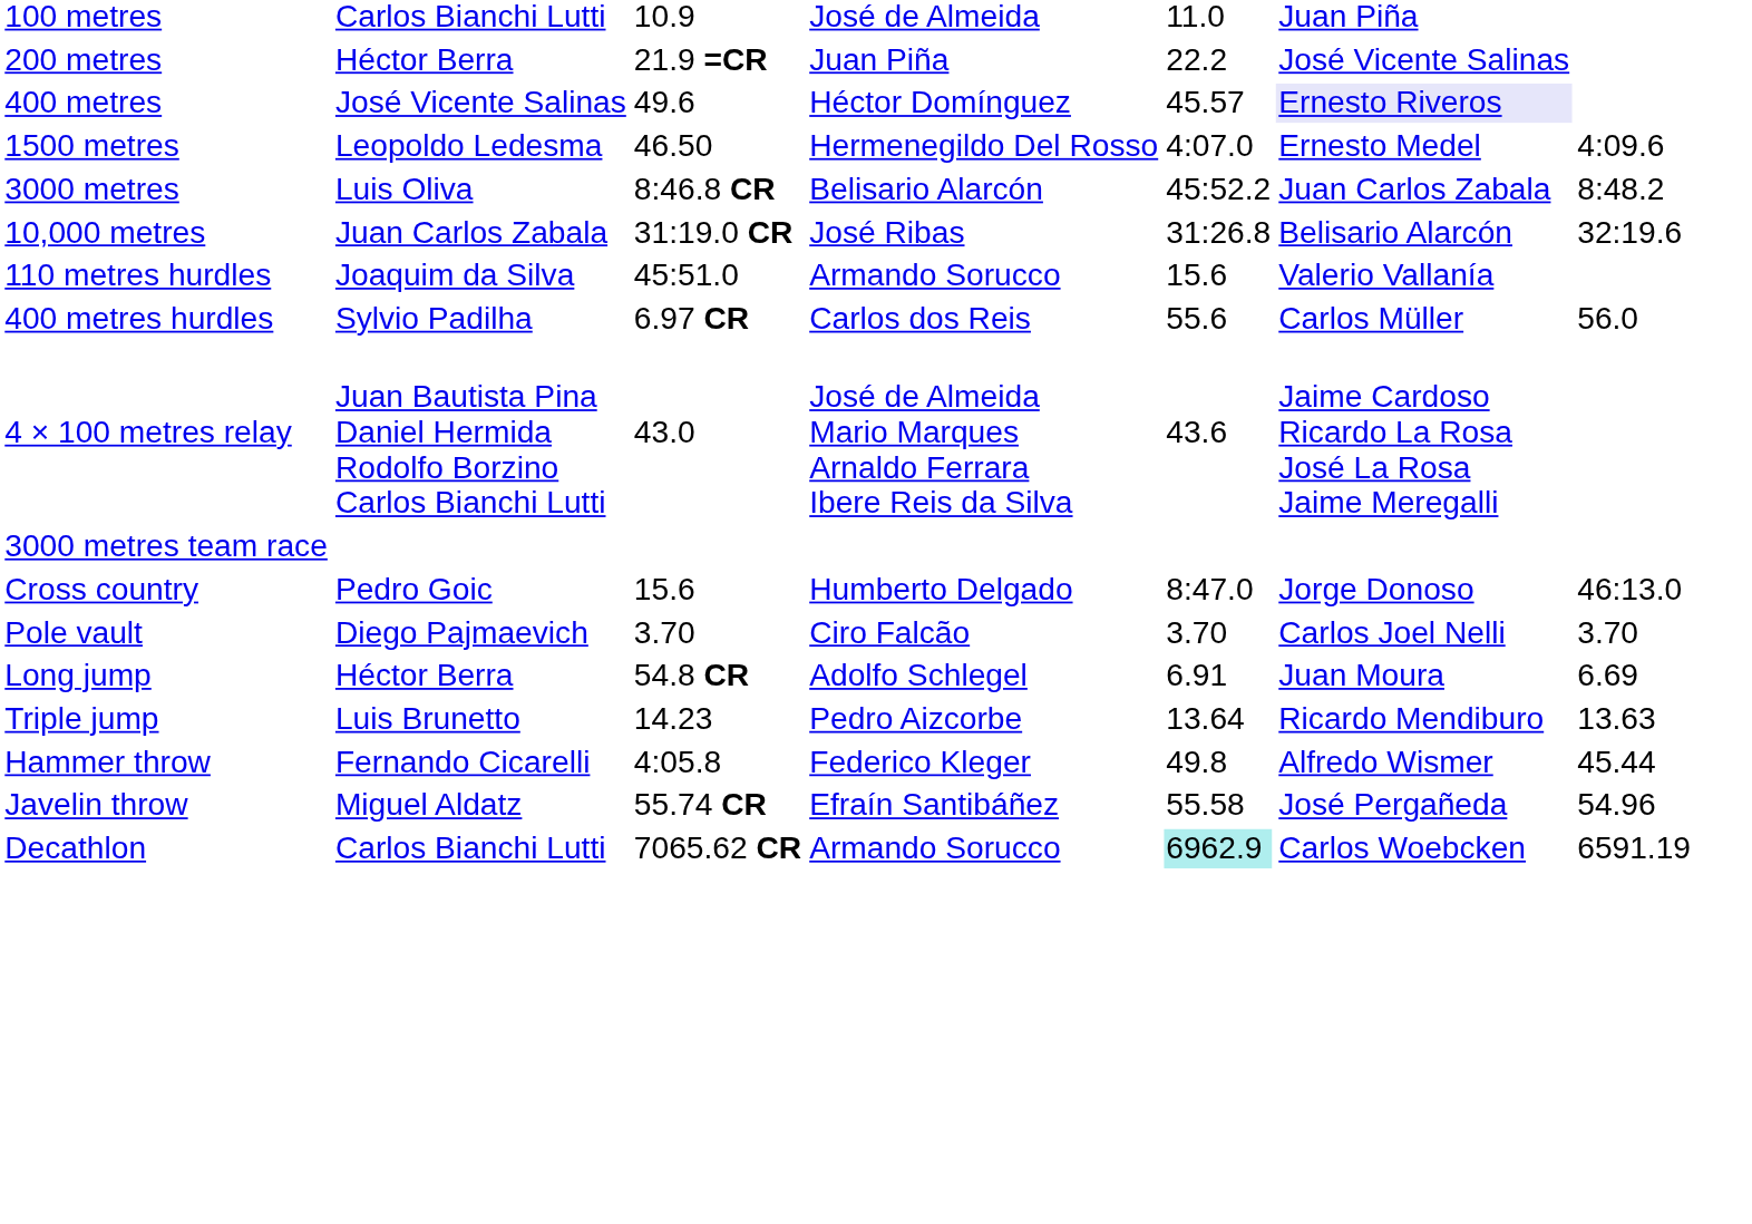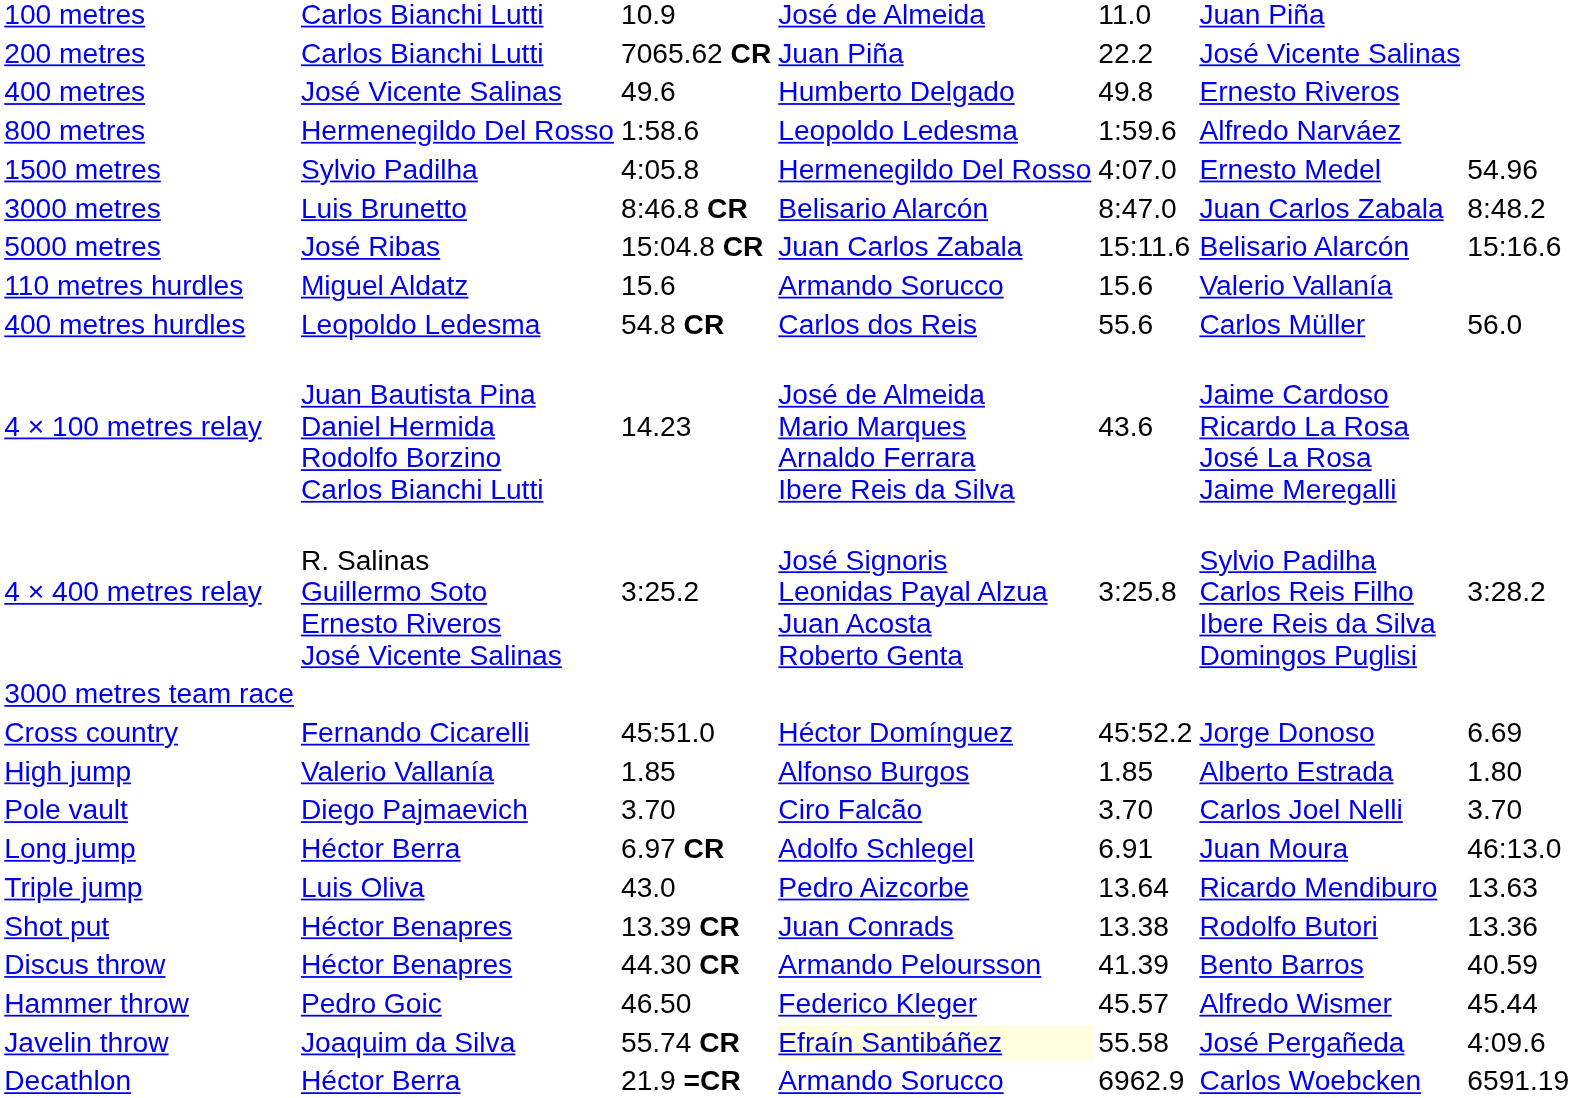 <table>
 <tr>
 <td><a href='#'>100 metres</a></td>
 <td><a href='#'>Carlos Bianchi Lutti</a><br> </td>
 <td>10.9</td>
 <td><a href='#'>José de Almeida</a><br> </td>
 <td>11.0</td>
 <td><a href='#'>Juan Piña</a><br> </td>
 <td></td>
 </tr>
 <tr>
 <td><a href='#'>200 metres</a></td>
-<td><a href='#'>Héctor Berra</a><br> </td>
-<td>21.9 <strong>=CR</strong></td>
+<td><a href='#'>Carlos Bianchi Lutti</a><br> </td>
+<td>7065.62 <strong>CR</strong></td>
 <td><a href='#'>Juan Piña</a><br> </td>
 <td>22.2</td>
 <td><a href='#'>José Vicente Salinas</a><br> </td>
 <td></td>
 </tr>
 <tr>
 <td><a href='#'>400 metres</a></td>
 <td><a href='#'>José Vicente Salinas</a><br> </td>
 <td>49.6</td>
-<td><a href='#'>Héctor Domínguez</a><br> </td>
-<td>45.57</td>
-<td style="background: lavender;"><a href='#'>Ernesto Riveros</a><br> </td>
+<td><a href='#'>Humberto Delgado</a><br> </td>
+<td>49.8</td>
+<td><a href='#'>Ernesto Riveros</a><br> </td>
+<td></td>
+</tr>
+<tr>
+<td><a href='#'>800 metres</a></td>
+<td><a href='#'>Hermenegildo Del Rosso</a><br> </td>
+<td>1:58.6</td>
+<td><a href='#'>Leopoldo Ledesma</a><br> </td>
+<td>1:59.6</td>
+<td><a href='#'>Alfredo Narváez</a><br> </td>
 <td></td>
 </tr>
 <tr>
 <td><a href='#'>1500 metres</a></td>
-<td><a href='#'>Leopoldo Ledesma</a><br> </td>
-<td>46.50</td>
+<td><a href='#'>Sylvio Padilha</a><br> </td>
+<td>4:05.8</td>
 <td><a href='#'>Hermenegildo Del Rosso</a><br> </td>
 <td>4:07.0</td>
 <td><a href='#'>Ernesto Medel</a><br> </td>
-<td>4:09.6</td>
+<td>54.96</td>
 </tr>
 <tr>
 <td><a href='#'>3000 metres</a></td>
-<td><a href='#'>Luis Oliva</a><br> </td>
+<td><a href='#'>Luis Brunetto</a><br> </td>
 <td>8:46.8 <strong>CR</strong></td>
 <td><a href='#'>Belisario Alarcón</a><br> </td>
-<td>45:52.2</td>
+<td>8:47.0</td>
 <td><a href='#'>Juan Carlos Zabala</a><br> </td>
 <td>8:48.2</td>
 </tr>
 <tr>
-<td><a href='#'>10,000 metres</a></td>
+<td><a href='#'>5000 metres</a></td>
+<td><a href='#'>José Ribas</a><br> </td>
+<td>15:04.8 <strong>CR</strong></td>
 <td><a href='#'>Juan Carlos Zabala</a><br> </td>
-<td>31:19.0 <strong>CR</strong></td>
-<td><a href='#'>José Ribas</a><br> </td>
-<td>31:26.8</td>
+<td>15:11.6</td>
 <td><a href='#'>Belisario Alarcón</a><br> </td>
-<td>32:19.6</td>
+<td>15:16.6</td>
 </tr>
 <tr>
 <td><a href='#'>110 metres hurdles</a></td>
-<td><a href='#'>Joaquim da Silva</a><br> </td>
-<td>45:51.0</td>
+<td><a href='#'>Miguel Aldatz</a><br> </td>
+<td>15.6</td>
 <td><a href='#'>Armando Sorucco</a><br> </td>
 <td>15.6</td>
 <td><a href='#'>Valerio Vallanía</a><br> </td>
 <td></td>
 </tr>
 <tr>
 <td><a href='#'>400 metres hurdles</a></td>
-<td><a href='#'>Sylvio Padilha</a><br> </td>
-<td>6.97 <strong>CR</strong></td>
+<td><a href='#'>Leopoldo Ledesma</a><br> </td>
+<td>54.8 <strong>CR</strong></td>
 <td><a href='#'>Carlos dos Reis</a><br> </td>
 <td>55.6</td>
 <td><a href='#'>Carlos Müller</a><br> </td>
 <td>56.0</td>
 </tr>
 <tr>
 <td><a href='#'>4 × 100 metres relay</a></td>
 <td><br><a href='#'>Juan Bautista Pina</a><br><a href='#'>Daniel Hermida</a><br><a href='#'>Rodolfo Borzino</a><br><a href='#'>Carlos Bianchi Lutti</a></td>
-<td>43.0</td>
+<td>14.23</td>
 <td><br><a href='#'>José de Almeida</a><br><a href='#'>Mario Marques</a><br><a href='#'>Arnaldo Ferrara</a><br><a href='#'>Ibere Reis da Silva</a></td>
 <td>43.6</td>
 <td><br><a href='#'>Jaime Cardoso</a><br><a href='#'>Ricardo La Rosa</a><br><a href='#'>José La Rosa</a><br><a href='#'>Jaime Meregalli</a></td>
 <td></td>
+</tr>
+<tr>
+<td><a href='#'>4 × 400 metres relay</a></td>
+<td><br>R. Salinas<br><a href='#'>Guillermo Soto</a><br><a href='#'>Ernesto Riveros</a><br><a href='#'>José Vicente Salinas</a></td>
+<td>3:25.2</td>
+<td><br><a href='#'>José Signoris</a><br><a href='#'>Leonidas Payal Alzua</a><br><a href='#'>Juan Acosta</a><br><a href='#'>Roberto Genta</a></td>
+<td>3:25.8</td>
+<td><br><a href='#'>Sylvio Padilha</a><br><a href='#'>Carlos Reis Filho</a><br><a href='#'>Ibere Reis da Silva</a><br><a href='#'>Domingos Puglisi</a></td>
+<td>3:28.2</td>
 </tr>
 <tr>
 <td><a href='#'>3000 metres team race</a></td>
 <td></td>
 <td></td>
 <td></td>
 <td></td>
 <td></td>
 <td></td>
 </tr>
 <tr>
 <td><a href='#'>Cross country</a></td>
-<td><a href='#'>Pedro Goic</a><br> </td>
-<td>15.6</td>
-<td><a href='#'>Humberto Delgado</a><br> </td>
-<td>8:47.0</td>
+<td><a href='#'>Fernando Cicarelli</a><br> </td>
+<td>45:51.0</td>
+<td><a href='#'>Héctor Domínguez</a><br> </td>
+<td>45:52.2</td>
 <td><a href='#'>Jorge Donoso</a><br> </td>
-<td>46:13.0</td>
+<td>6.69</td>
+</tr>
+<tr>
+<td><a href='#'>High jump</a></td>
+<td><a href='#'>Valerio Vallanía</a><br> </td>
+<td>1.85</td>
+<td><a href='#'>Alfonso Burgos</a><br> </td>
+<td>1.85</td>
+<td><a href='#'>Alberto Estrada</a><br> </td>
+<td>1.80</td>
 </tr>
 <tr>
 <td><a href='#'>Pole vault</a></td>
 <td><a href='#'>Diego Pajmaevich</a><br> </td>
 <td>3.70</td>
 <td><a href='#'>Ciro Falcão</a><br> </td>
 <td>3.70</td>
 <td><a href='#'>Carlos Joel Nelli</a><br> </td>
 <td>3.70</td>
 </tr>
 <tr>
 <td><a href='#'>Long jump</a></td>
 <td><a href='#'>Héctor Berra</a><br> </td>
-<td>54.8 <strong>CR</strong></td>
+<td>6.97 <strong>CR</strong></td>
 <td><a href='#'>Adolfo Schlegel</a><br> </td>
 <td>6.91</td>
 <td><a href='#'>Juan Moura</a><br> </td>
-<td>6.69</td>
+<td>46:13.0</td>
 </tr>
 <tr>
 <td><a href='#'>Triple jump</a></td>
-<td><a href='#'>Luis Brunetto</a><br> </td>
-<td>14.23</td>
+<td><a href='#'>Luis Oliva</a><br> </td>
+<td>43.0</td>
 <td><a href='#'>Pedro Aizcorbe</a><br> </td>
 <td>13.64</td>
 <td><a href='#'>Ricardo Mendiburo</a><br> </td>
 <td>13.63</td>
 </tr>
 <tr>
+<td><a href='#'>Shot put</a></td>
+<td><a href='#'>Héctor Benapres</a><br> </td>
+<td>13.39 <strong>CR</strong></td>
+<td><a href='#'>Juan Conrads</a><br> </td>
+<td>13.38</td>
+<td><a href='#'>Rodolfo Butori</a><br> </td>
+<td>13.36</td>
+</tr>
+<tr>
+<td><a href='#'>Discus throw</a></td>
+<td><a href='#'>Héctor Benapres</a><br> </td>
+<td>44.30 <strong>CR</strong></td>
+<td><a href='#'>Armando Peloursson</a><br> </td>
+<td>41.39</td>
+<td><a href='#'>Bento Barros</a><br> </td>
+<td>40.59</td>
+</tr>
+<tr>
 <td><a href='#'>Hammer throw</a></td>
-<td><a href='#'>Fernando Cicarelli</a><br> </td>
-<td>4:05.8</td>
+<td><a href='#'>Pedro Goic</a><br> </td>
+<td>46.50</td>
 <td><a href='#'>Federico Kleger</a><br> </td>
-<td>49.8</td>
+<td>45.57</td>
 <td><a href='#'>Alfredo Wismer</a><br> </td>
 <td>45.44</td>
 </tr>
 <tr>
 <td><a href='#'>Javelin throw</a></td>
-<td><a href='#'>Miguel Aldatz</a><br> </td>
+<td><a href='#'>Joaquim da Silva</a><br> </td>
 <td>55.74 <strong>CR</strong></td>
-<td><a href='#'>Efraín Santibáñez</a><br> </td>
+<td style="background: lightyellow;"><a href='#'>Efraín Santibáñez</a><br> </td>
 <td>55.58</td>
 <td><a href='#'>José Pergañeda</a><br> </td>
-<td>54.96</td>
+<td>4:09.6</td>
 </tr>
 <tr>
 <td><a href='#'>Decathlon</a></td>
-<td><a href='#'>Carlos Bianchi Lutti</a><br> </td>
-<td>7065.62 <strong>CR</strong></td>
+<td><a href='#'>Héctor Berra</a><br> </td>
+<td>21.9 <strong>=CR</strong></td>
 <td><a href='#'>Armando Sorucco</a><br> </td>
-<td style="background: paleturquoise;">6962.9</td>
+<td>6962.9</td>
 <td><a href='#'>Carlos Woebcken</a><br> </td>
 <td>6591.19</td>
 </tr>
 </table>
